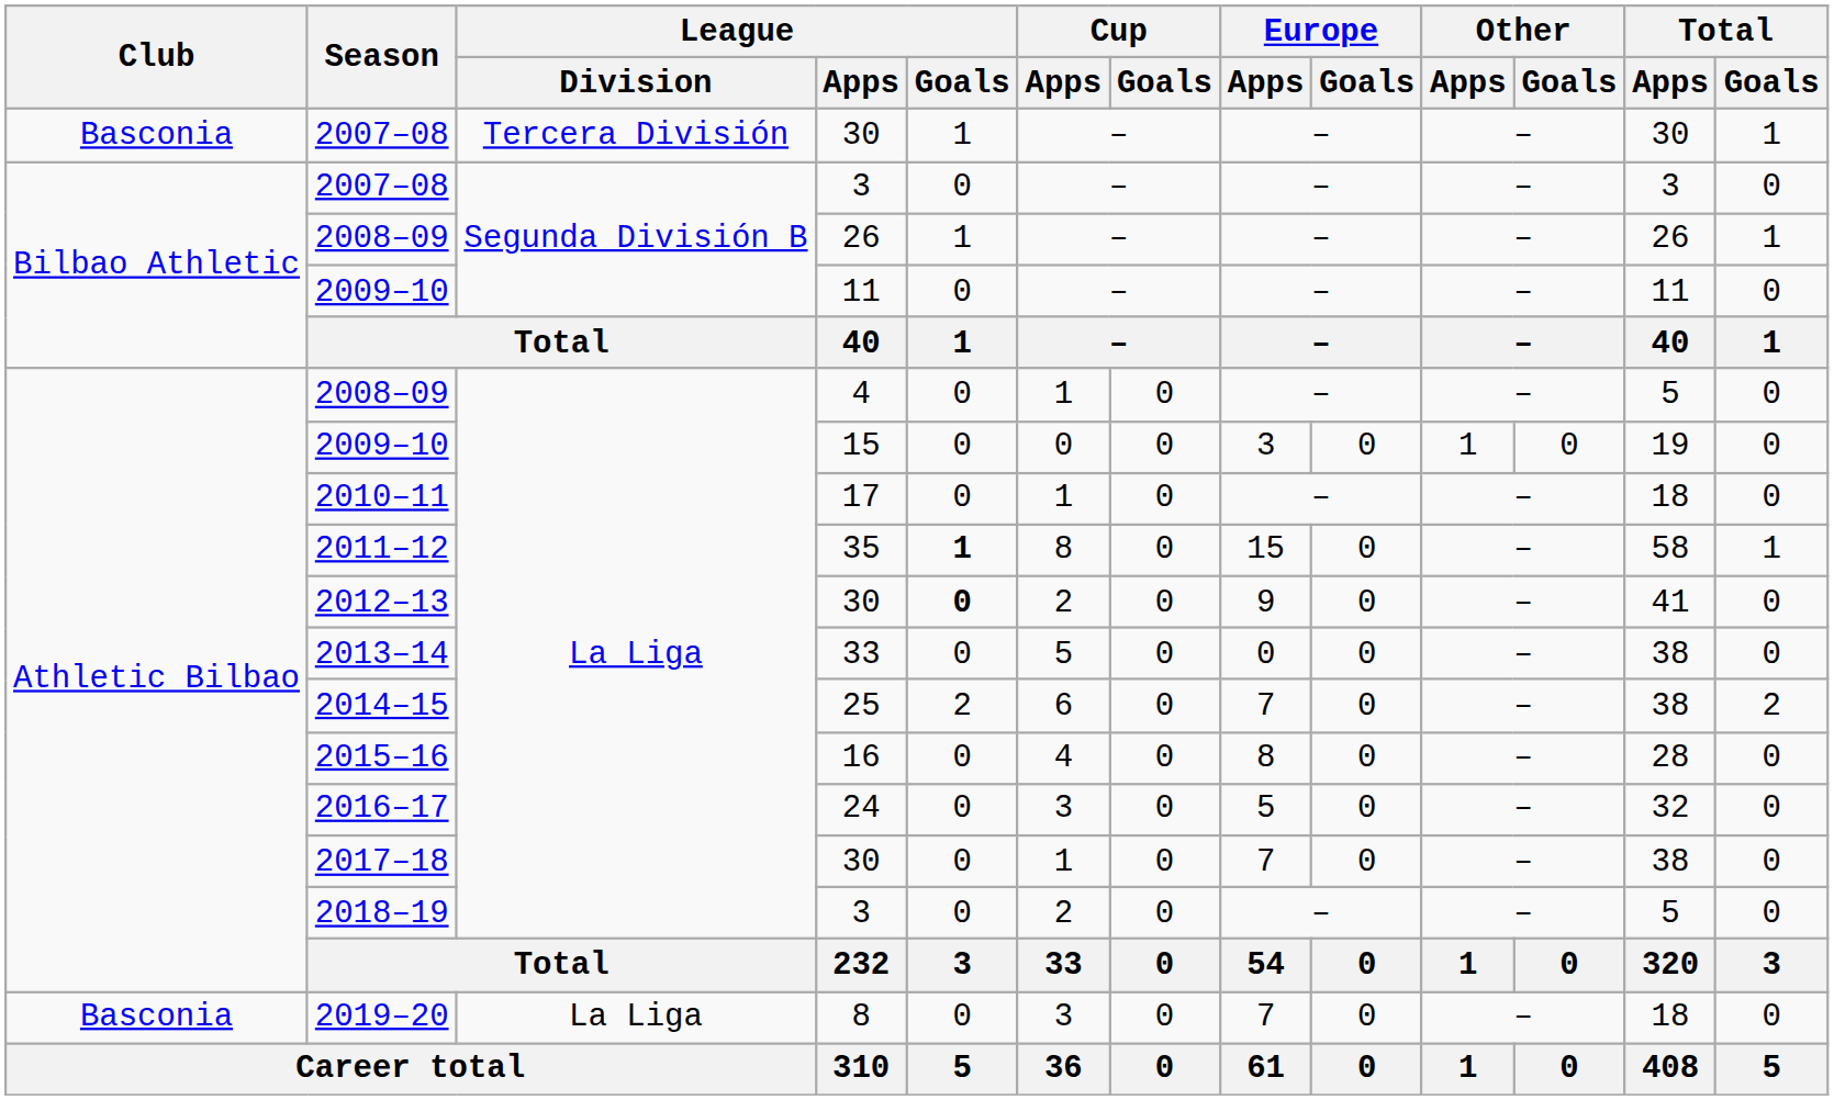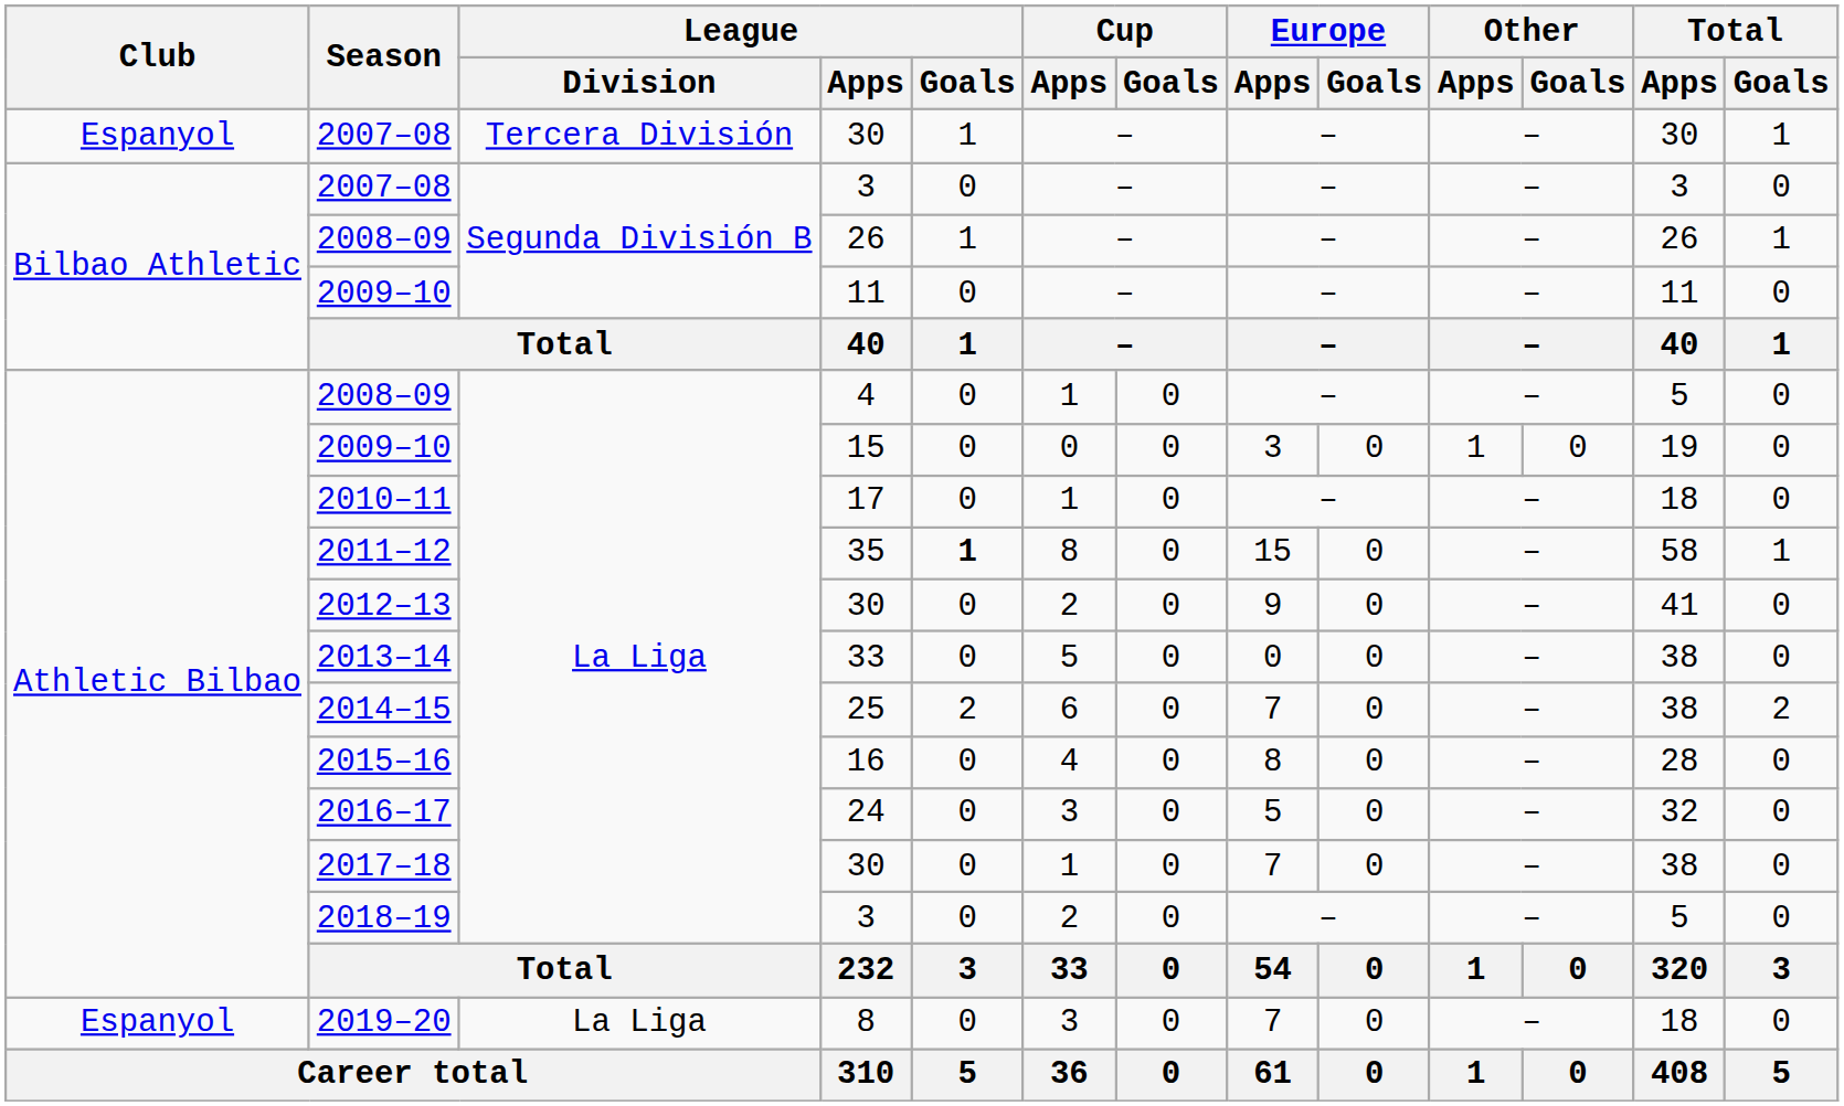 <table class="wikitable" style="text-align:center">
 <tr>
 <th rowspan="2">Club</th>
 <th rowspan="2">Season</th>
 <th colspan="3">League</th>
 <th colspan="2">Cup</th>
 <th colspan="2"><a href='#'>Europe</a></th>
 <th colspan="2">Other</th>
 <th colspan="2">Total</th>
 </tr>
 <tr>
 <th>Division</th>
 <th>Apps</th>
 <th>Goals</th>
 <th>Apps</th>
 <th>Goals</th>
 <th>Apps</th>
 <th>Goals</th>
 <th>Apps</th>
 <th>Goals</th>
 <th>Apps</th>
 <th>Goals</th>
 </tr>
 <tr>
-<td><a href='#'>Basconia</a></td>
+<td><a href='#'>Espanyol</a></td>
 <td><a href='#'>2007–08</a></td>
 <td><a href='#'>Tercera División</a></td>
 <td>30</td>
 <td>1</td>
 <td colspan="2">–</td>
 <td colspan="2">–</td>
 <td colspan="2">–</td>
 <td>30</td>
 <td>1</td>
 </tr>
 <tr>
 <td rowspan="4"><a href='#'>Bilbao Athletic</a></td>
 <td><a href='#'>2007–08</a></td>
 <td rowspan="3"><a href='#'>Segunda División B</a></td>
 <td>3</td>
 <td>0</td>
 <td colspan="2">–</td>
 <td colspan="2">–</td>
 <td colspan="2">–</td>
 <td>3</td>
 <td>0</td>
 </tr>
 <tr>
 <td><a href='#'>2008–09</a></td>
 <td>26</td>
 <td>1</td>
 <td colspan="2">–</td>
 <td colspan="2">–</td>
 <td colspan="2">–</td>
 <td>26</td>
 <td>1</td>
 </tr>
 <tr>
 <td><a href='#'>2009–10</a></td>
 <td>11</td>
 <td>0</td>
 <td colspan="2">–</td>
 <td colspan="2">–</td>
 <td colspan="2">–</td>
 <td>11</td>
 <td>0</td>
 </tr>
 <tr>
 <th colspan="2">Total</th>
 <th>40</th>
 <th>1</th>
 <th colspan="2">–</th>
 <th colspan="2">–</th>
 <th colspan="2">–</th>
 <th>40</th>
 <th>1</th>
 </tr>
 <tr>
 <td rowspan="12"><a href='#'>Athletic Bilbao</a></td>
 <td><a href='#'>2008–09</a></td>
 <td rowspan="11"><a href='#'>La Liga</a></td>
 <td>4</td>
 <td>0</td>
 <td>1</td>
 <td>0</td>
 <td colspan="2">–</td>
 <td colspan="2">–</td>
 <td>5</td>
 <td>0</td>
 </tr>
 <tr>
 <td><a href='#'>2009–10</a></td>
 <td>15</td>
 <td>0</td>
 <td>0</td>
 <td>0</td>
 <td>3</td>
 <td>0</td>
 <td>1</td>
 <td>0</td>
 <td>19</td>
 <td>0</td>
 </tr>
 <tr>
 <td><a href='#'>2010–11</a></td>
 <td>17</td>
 <td>0</td>
 <td>1</td>
 <td>0</td>
 <td colspan="2">–</td>
 <td colspan="2">–</td>
 <td>18</td>
 <td>0</td>
 </tr>
 <tr>
 <td><a href='#'>2011–12</a></td>
 <td>35</td>
 <td><strong>1</strong></td>
 <td>8</td>
 <td>0</td>
 <td>15</td>
 <td>0</td>
 <td colspan="2">–</td>
 <td>58</td>
 <td>1</td>
 </tr>
 <tr>
 <td><a href='#'>2012–13</a></td>
 <td>30</td>
-<td><strong>0</strong></td>
+<td>0</td>
 <td>2</td>
 <td>0</td>
 <td>9</td>
 <td>0</td>
 <td colspan="2">–</td>
 <td>41</td>
 <td>0</td>
 </tr>
 <tr>
 <td><a href='#'>2013–14</a></td>
 <td>33</td>
 <td>0</td>
 <td>5</td>
 <td>0</td>
 <td>0</td>
 <td>0</td>
 <td colspan="2">–</td>
 <td>38</td>
 <td>0</td>
 </tr>
 <tr>
 <td><a href='#'>2014–15</a></td>
 <td>25</td>
 <td>2</td>
 <td>6</td>
 <td>0</td>
 <td>7</td>
 <td>0</td>
 <td colspan="2">–</td>
 <td>38</td>
 <td>2</td>
 </tr>
 <tr>
 <td><a href='#'>2015–16</a></td>
 <td>16</td>
 <td>0</td>
 <td>4</td>
 <td>0</td>
 <td>8</td>
 <td>0</td>
 <td colspan="2">–</td>
 <td>28</td>
 <td>0</td>
 </tr>
 <tr>
 <td><a href='#'>2016–17</a></td>
 <td>24</td>
 <td>0</td>
 <td>3</td>
 <td>0</td>
 <td>5</td>
 <td>0</td>
 <td colspan="2">–</td>
 <td>32</td>
 <td>0</td>
 </tr>
 <tr>
 <td><a href='#'>2017–18</a></td>
 <td>30</td>
 <td>0</td>
 <td>1</td>
 <td>0</td>
 <td>7</td>
 <td>0</td>
 <td colspan="2">–</td>
 <td>38</td>
 <td>0</td>
 </tr>
 <tr>
 <td><a href='#'>2018–19</a></td>
 <td>3</td>
 <td>0</td>
 <td>2</td>
 <td>0</td>
 <td colspan="2">–</td>
 <td colspan="2">–</td>
 <td>5</td>
 <td>0</td>
 </tr>
 <tr>
 <th colspan="2">Total</th>
 <th>232</th>
 <th>3</th>
 <th>33</th>
 <th>0</th>
 <th>54</th>
 <th>0</th>
 <th>1</th>
 <th>0</th>
 <th>320</th>
 <th>3</th>
 </tr>
 <tr>
-<td><a href='#'>Basconia</a></td>
+<td><a href='#'>Espanyol</a></td>
 <td><a href='#'>2019–20</a></td>
 <td>La Liga</td>
 <td>8</td>
 <td>0</td>
 <td>3</td>
 <td>0</td>
 <td>7</td>
 <td>0</td>
 <td colspan="2">–</td>
 <td>18</td>
 <td>0</td>
 </tr>
 <tr>
 <th colspan="3">Career total</th>
 <th>310</th>
 <th>5</th>
 <th>36</th>
 <th>0</th>
 <th>61</th>
 <th>0</th>
 <th>1</th>
 <th>0</th>
 <th>408</th>
 <th>5</th>
 </tr>
 </table>
